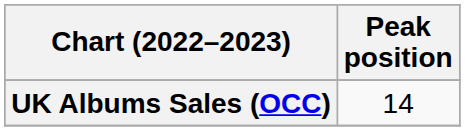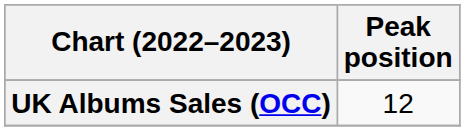 <table class="wikitable sortable plainrowheaders" style="text-align:center">
 <tr>
 <th scope="col">Chart (2022–2023)</th>
 <th scope="col">Peak<br>position</th>
 </tr>
 <tr>
 </tr>
 <tr>
 <th scope="row">UK Albums Sales (<a href='#'>OCC</a>)</th>
-<td>14</td>
+<td>12</td>
 </tr>
 <tr>
 </tr>
 </table>
